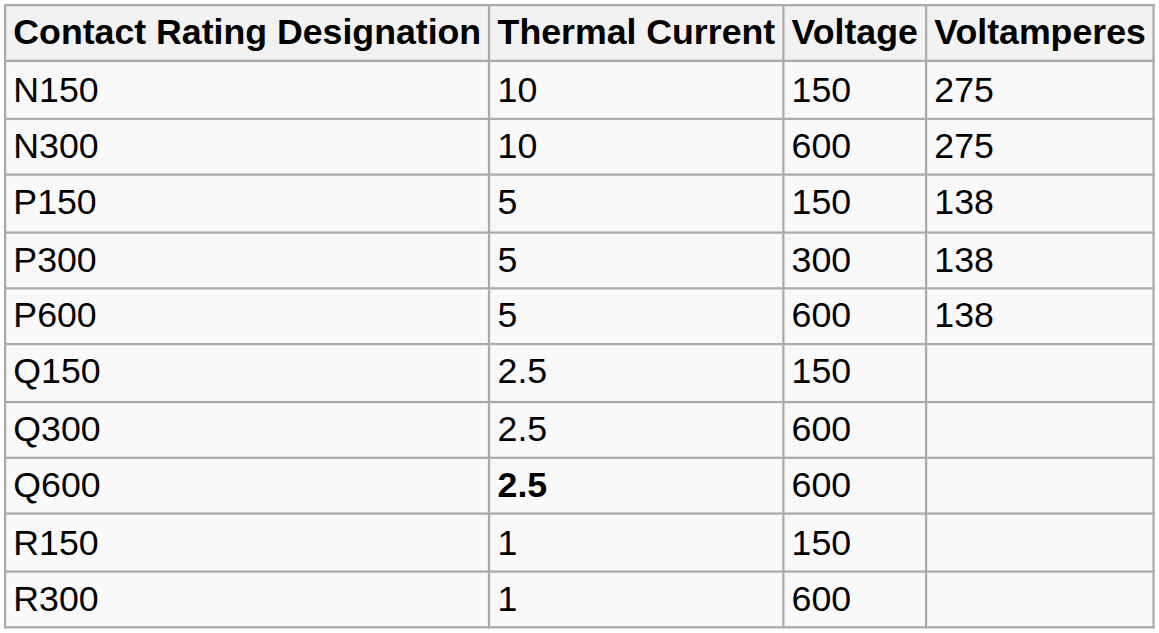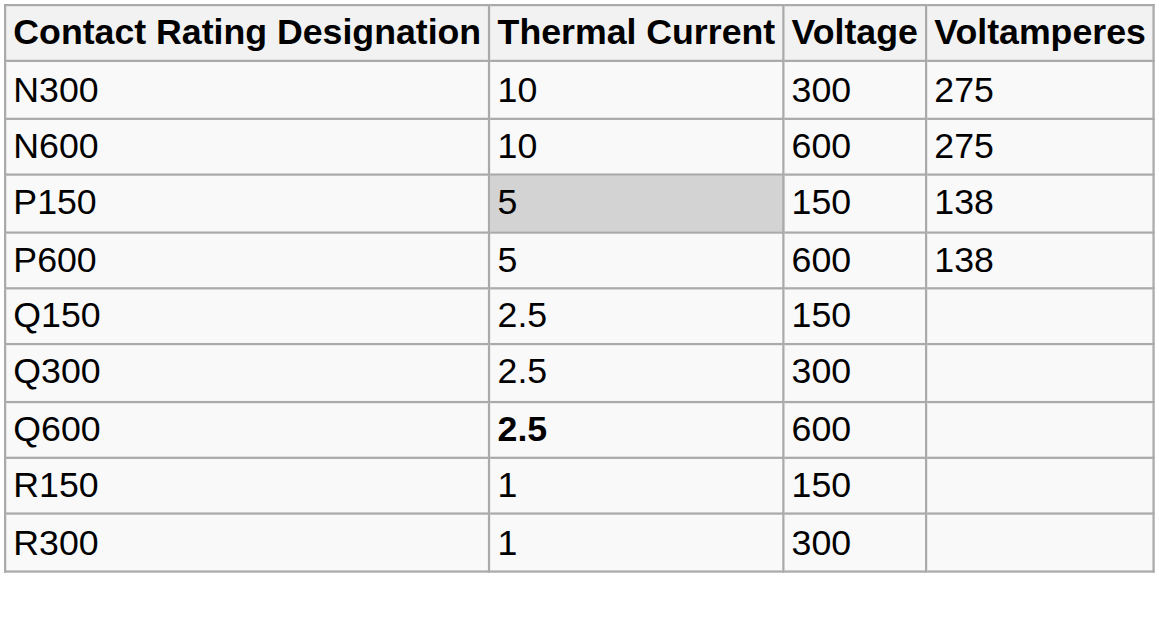 <table class="wikitable">
 <tr>
 <th>Contact Rating Designation</th>
 <th>Thermal Current</th>
 <th>Voltage</th>
 <th>Voltamperes</th>
 </tr>
 <tr>
-<td>N150</td>
+<td>N300</td>
 <td>10</td>
-<td>150</td>
+<td>300</td>
 <td>275</td>
 </tr>
 <tr>
-<td>N300</td>
+<td>N600</td>
 <td>10</td>
 <td>600</td>
 <td>275</td>
 </tr>
 <tr>
 <td>P150</td>
-<td>5</td>
+<td style="background: lightgrey;">5</td>
 <td>150</td>
-<td>138</td>
-</tr>
-<tr>
-<td>P300</td>
-<td>5</td>
-<td>300</td>
 <td>138</td>
 </tr>
 <tr>
 <td>P600</td>
 <td>5</td>
 <td>600</td>
 <td>138</td>
 </tr>
 <tr>
 <td>Q150</td>
 <td>2.5</td>
 <td>150</td>
 <td></td>
 </tr>
 <tr>
 <td>Q300</td>
 <td>2.5</td>
-<td>600</td>
+<td>300</td>
 <td></td>
 </tr>
 <tr>
 <td>Q600</td>
 <td><strong>2.5</strong></td>
 <td>600</td>
 <td></td>
 </tr>
 <tr>
 <td>R150</td>
 <td>1</td>
 <td>150</td>
 <td></td>
 </tr>
 <tr>
 <td>R300</td>
 <td>1</td>
-<td>600</td>
+<td>300</td>
 <td></td>
 </tr>
 </table>
